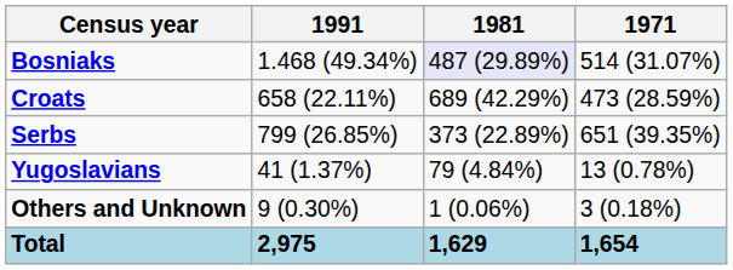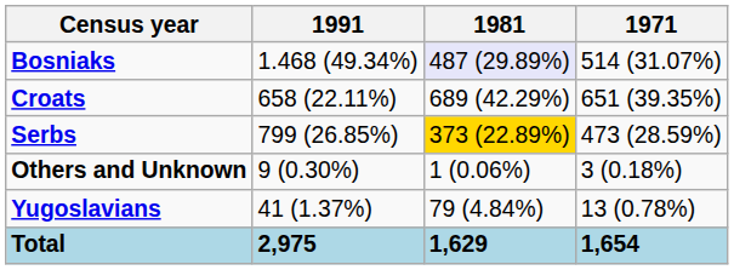 <table class="wikitable" style="font-size: 85%;">
 <tr>
 <th>Census year</th>
 <th>1991</th>
 <th>1981</th>
 <th>1971</th>
 </tr>
 <tr>
 <td><strong><a href='#'>Bosniaks</a></strong></td>
 <td>1.468 (49.34%)</td>
 <td style="background: lavender;">487 (29.89%)</td>
 <td>514 (31.07%)</td>
 </tr>
 <tr>
 <td><a href='#'><strong>Croats</strong></a></td>
 <td>658 (22.11%)</td>
 <td>689 (42.29%)</td>
-<td>473 (28.59%)</td>
+<td>651 (39.35%)</td>
 </tr>
 <tr>
 <td><strong><a href='#'>Serbs</a></strong></td>
 <td>799 (26.85%)</td>
-<td>373 (22.89%)</td>
-<td>651 (39.35%)</td>
+<td style="background: gold;">373 (22.89%)</td>
+<td>473 (28.59%)</td>
+</tr>
+<tr>
+<td><strong>Others and Unknown</strong></td>
+<td>9 (0.30%)</td>
+<td>1 (0.06%)</td>
+<td>3 (0.18%)</td>
 </tr>
 <tr>
 <td><strong><a href='#'>Yugoslavians</a></strong></td>
 <td>41 (1.37%)</td>
 <td>79 (4.84%)</td>
 <td>13 (0.78%)</td>
 </tr>
 <tr>
-<td><strong>Others and Unknown</strong></td>
-<td>9 (0.30%)</td>
-<td>1 (0.06%)</td>
-<td>3 (0.18%)</td>
-</tr>
-<tr>
 <td style="background:lightblue"><strong>Total</strong></td>
 <td style="background:lightblue"><strong>2,975</strong></td>
 <td style="background:lightblue"><strong>1,629</strong></td>
 <td style="background:lightblue"><strong>1,654</strong></td>
 </tr>
 </table>
